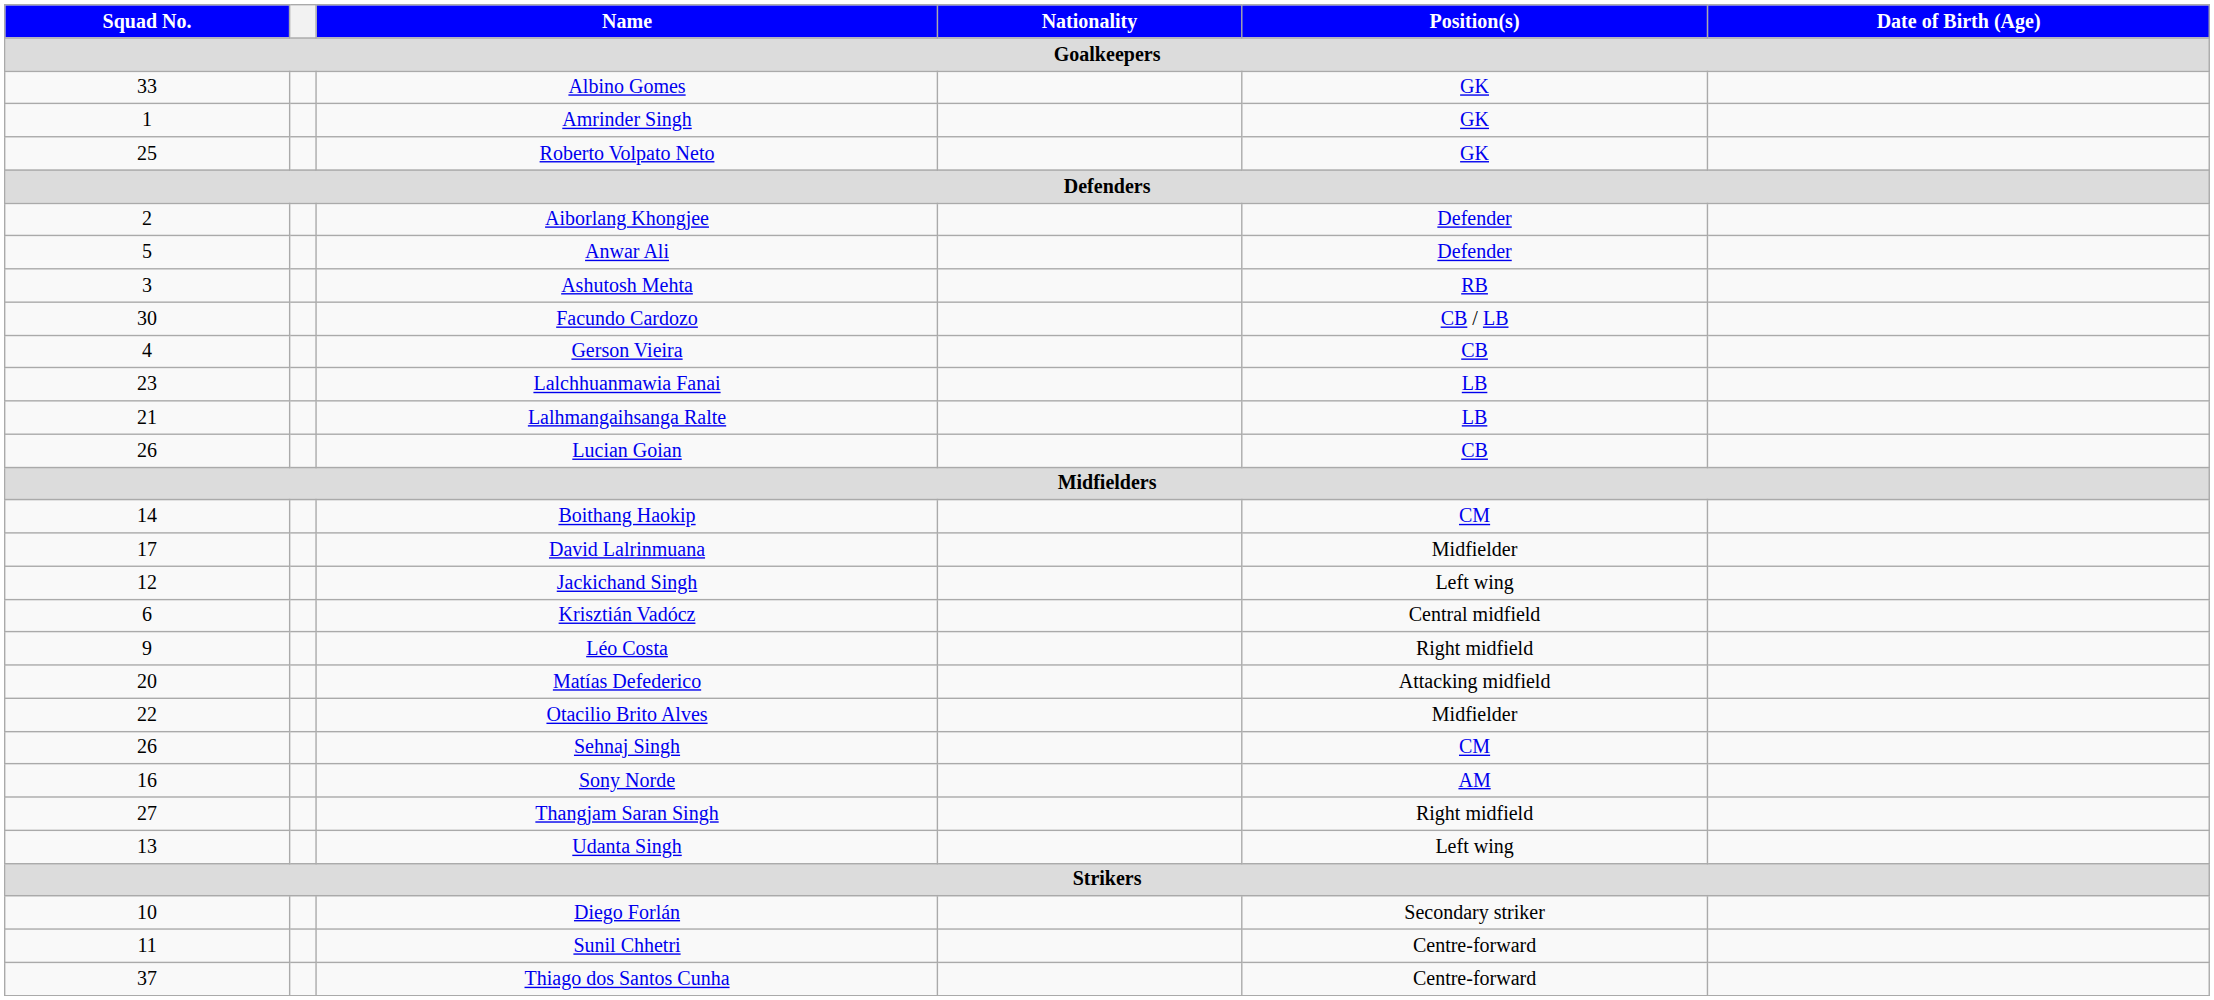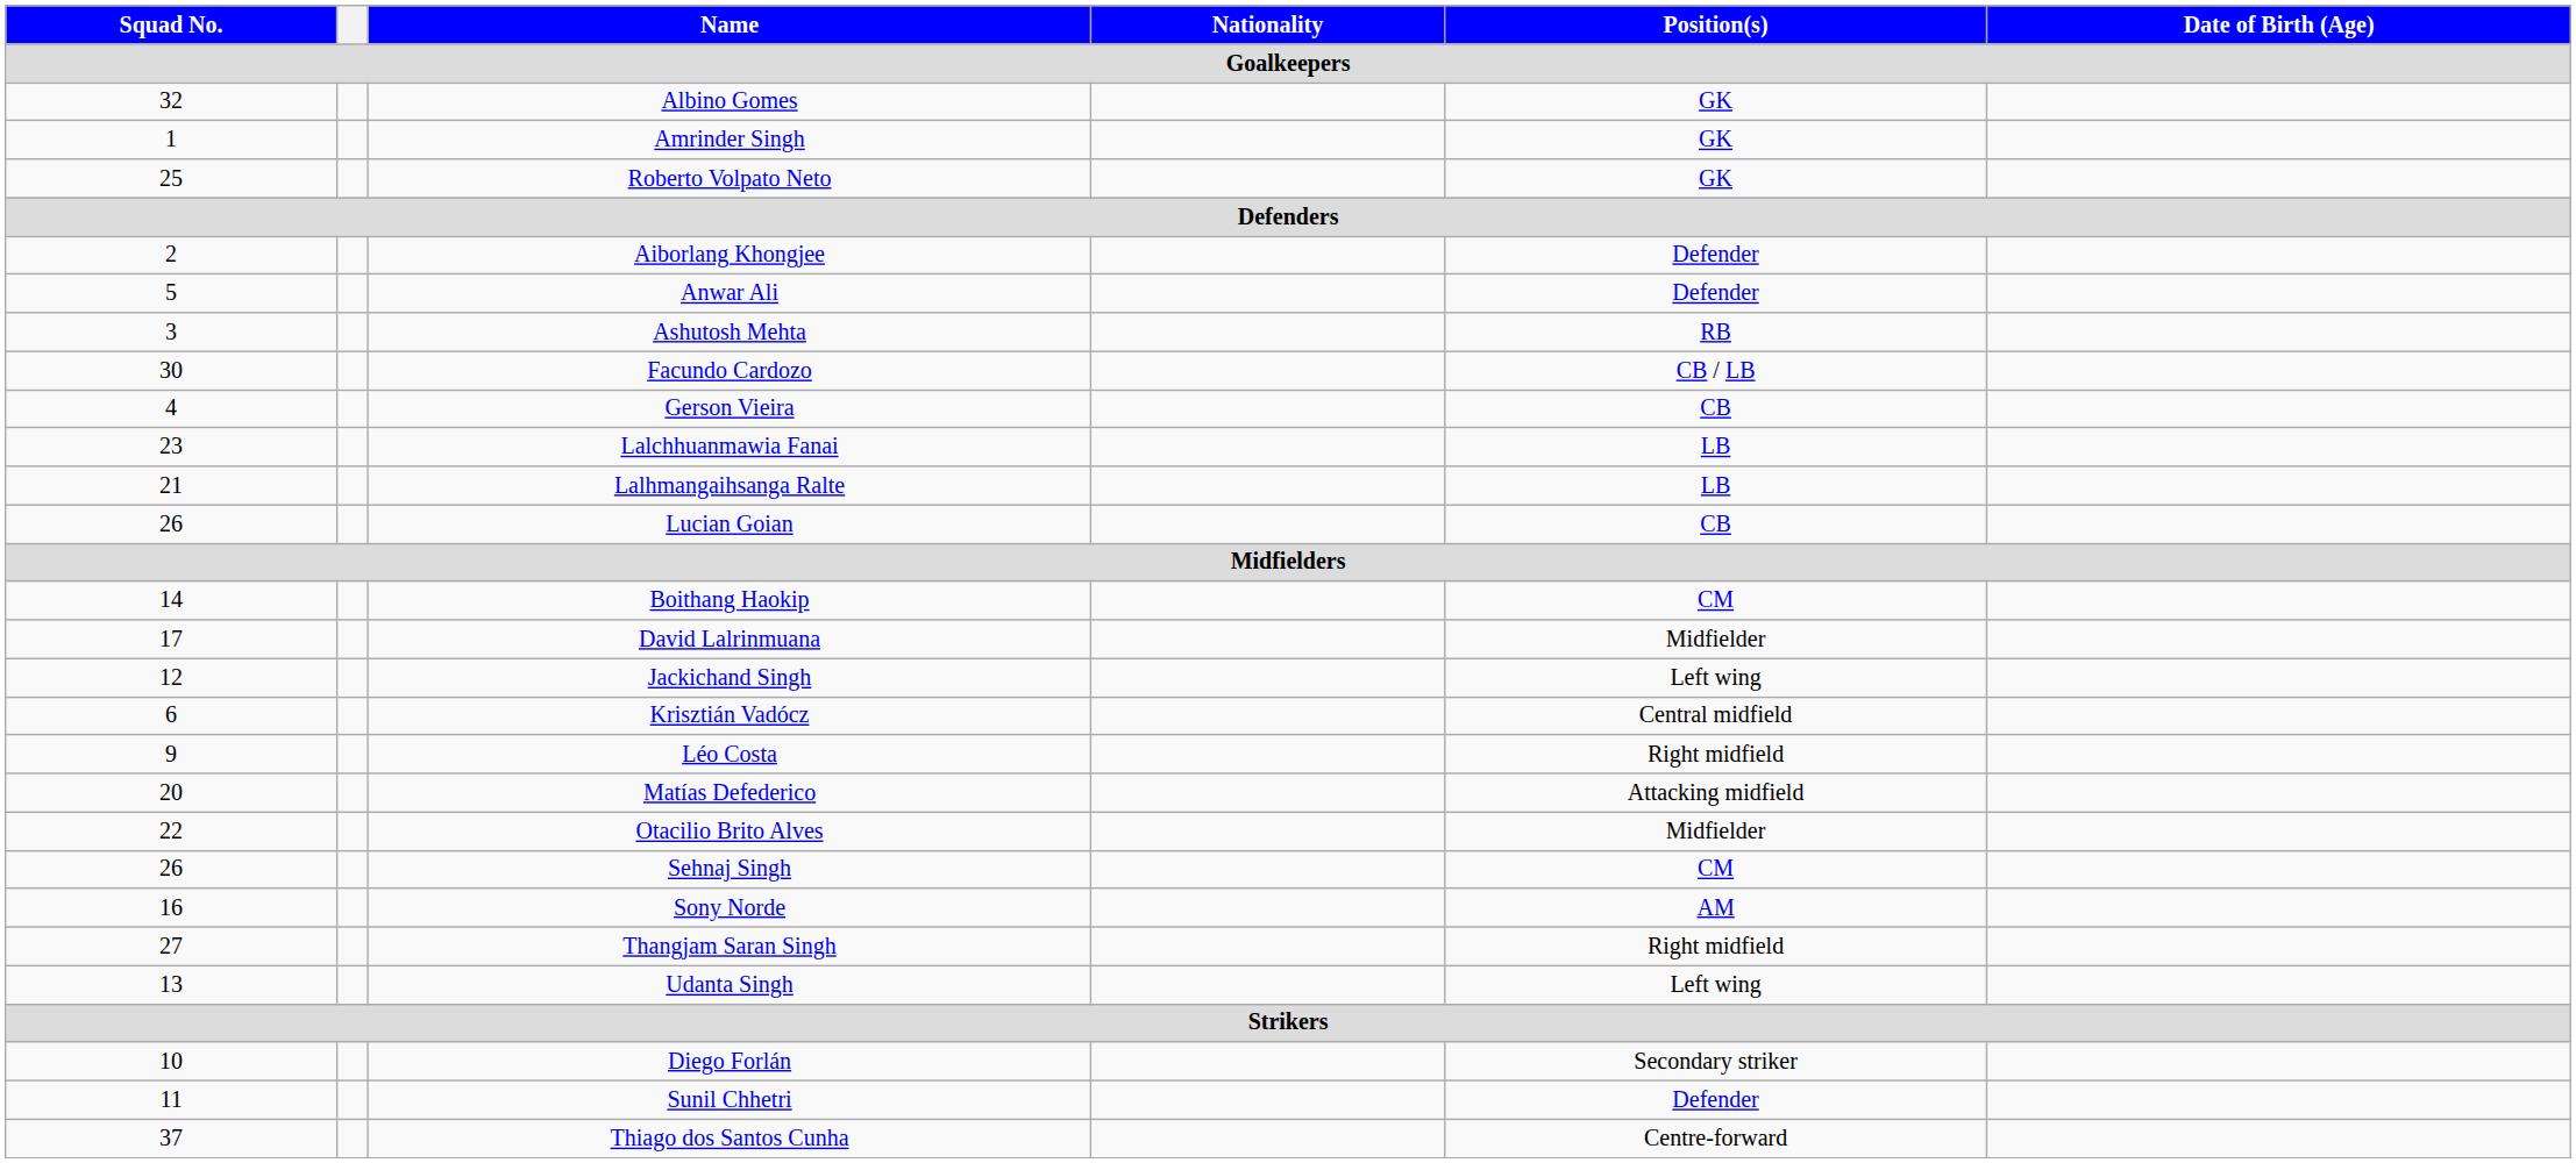 <table class="wikitable" style="text-align:center; font-size:90%; width:80%;">
 <tr>
 <th style="background:#00f; color:white; text-align:center;">Squad No.</th>
 <th></th>
 <th style="background:#00f; color:white; text-align:center;">Name</th>
 <th style="background:#00f; color:white; text-align:center;">Nationality</th>
 <th style="background:#00f; color:white; text-align:center;">Position(s)</th>
 <th style="background:#00f; color:white; text-align:center;">Date of Birth (Age)</th>
 </tr>
 <tr>
 <th colspan="6" style="background:#dcdcdc; text-align:center">Goalkeepers</th>
 </tr>
 <tr>
-<td>33</td>
+<td>32</td>
 <td></td>
 <td><a href='#'>Albino Gomes</a></td>
 <td></td>
 <td><a href='#'>GK</a></td>
 <td></td>
 </tr>
 <tr>
 <td>1</td>
 <td></td>
 <td><a href='#'>Amrinder Singh</a></td>
 <td></td>
 <td><a href='#'>GK</a></td>
 <td></td>
 </tr>
 <tr>
 <td>25</td>
 <td></td>
 <td><a href='#'>Roberto Volpato Neto</a></td>
 <td></td>
 <td><a href='#'>GK</a></td>
 <td></td>
 </tr>
 <tr>
 <th colspan="6" style="background:#dcdcdc; text-align:center">Defenders</th>
 </tr>
 <tr>
 <td>2</td>
 <td></td>
 <td><a href='#'>Aiborlang Khongjee</a></td>
 <td></td>
 <td><a href='#'>Defender</a></td>
 <td></td>
 </tr>
 <tr>
 <td>5</td>
 <td></td>
 <td><a href='#'>Anwar Ali</a></td>
 <td></td>
 <td><a href='#'>Defender</a></td>
 <td></td>
 </tr>
 <tr>
 <td>3</td>
 <td></td>
 <td><a href='#'>Ashutosh Mehta</a></td>
 <td></td>
 <td><a href='#'>RB</a></td>
 <td></td>
 </tr>
 <tr>
 <td>30</td>
 <td></td>
 <td><a href='#'>Facundo Cardozo</a></td>
 <td></td>
 <td><a href='#'>CB</a> / <a href='#'>LB</a></td>
 <td></td>
 </tr>
 <tr>
 <td>4</td>
 <td></td>
 <td><a href='#'>Gerson Vieira</a></td>
 <td></td>
 <td><a href='#'>CB</a></td>
 <td></td>
 </tr>
 <tr>
 <td>23</td>
 <td></td>
 <td><a href='#'>Lalchhuanmawia Fanai</a></td>
 <td></td>
 <td><a href='#'>LB</a></td>
 <td></td>
 </tr>
 <tr>
 <td>21</td>
 <td></td>
 <td><a href='#'>Lalhmangaihsanga Ralte</a></td>
 <td></td>
 <td><a href='#'>LB</a></td>
 <td></td>
 </tr>
 <tr>
 <td>26</td>
 <td></td>
 <td><a href='#'>Lucian Goian</a></td>
 <td></td>
 <td><a href='#'>CB</a></td>
 <td></td>
 </tr>
 <tr>
 <th colspan="6" style="background:#dcdcdc; text-align:center">Midfielders</th>
 </tr>
 <tr>
 <td>14</td>
 <td></td>
 <td><a href='#'>Boithang Haokip</a></td>
 <td></td>
 <td><a href='#'>CM</a></td>
 <td></td>
 </tr>
 <tr>
 <td>17</td>
 <td></td>
 <td><a href='#'>David Lalrinmuana</a></td>
 <td></td>
 <td>Midfielder</td>
 <td></td>
 </tr>
 <tr>
 <td>12</td>
 <td></td>
 <td><a href='#'>Jackichand Singh</a></td>
 <td></td>
 <td>Left wing</td>
 <td></td>
 </tr>
 <tr>
 <td>6</td>
 <td></td>
 <td><a href='#'>Krisztián Vadócz</a></td>
 <td></td>
 <td>Central midfield</td>
 <td></td>
 </tr>
 <tr>
 <td>9</td>
 <td></td>
 <td><a href='#'>Léo Costa</a></td>
 <td></td>
 <td>Right midfield</td>
 <td></td>
 </tr>
 <tr>
 <td>20</td>
 <td></td>
 <td><a href='#'>Matías Defederico</a></td>
 <td></td>
 <td>Attacking midfield</td>
 <td></td>
 </tr>
 <tr>
 <td>22</td>
 <td></td>
 <td><a href='#'>Otacilio Brito Alves</a></td>
 <td></td>
 <td>Midfielder</td>
 <td></td>
 </tr>
 <tr>
 <td>26</td>
 <td></td>
 <td><a href='#'>Sehnaj Singh</a></td>
 <td></td>
 <td><a href='#'>CM</a></td>
 <td></td>
 </tr>
 <tr>
 <td>16</td>
 <td></td>
 <td><a href='#'>Sony Norde</a></td>
 <td></td>
 <td><a href='#'>AM</a></td>
 <td></td>
 </tr>
 <tr>
 <td>27</td>
 <td></td>
 <td><a href='#'>Thangjam Saran Singh</a></td>
 <td></td>
 <td>Right midfield</td>
 <td></td>
 </tr>
 <tr>
 <td>13</td>
 <td></td>
 <td><a href='#'>Udanta Singh</a></td>
 <td></td>
 <td>Left wing</td>
 <td></td>
 </tr>
 <tr>
 <th colspan="6" style="background:#dcdcdc; text-align:center">Strikers</th>
 </tr>
 <tr>
 <td>10</td>
 <td></td>
 <td><a href='#'>Diego Forlán</a></td>
 <td></td>
 <td>Secondary striker</td>
 <td></td>
 </tr>
 <tr>
 <td>11</td>
 <td></td>
 <td><a href='#'>Sunil Chhetri</a></td>
 <td></td>
-<td>Centre-forward</td>
+<td><a href='#'>Defender</a></td>
 <td></td>
 </tr>
 <tr>
 <td>37</td>
 <td></td>
 <td><a href='#'>Thiago dos Santos Cunha</a></td>
 <td></td>
 <td>Centre-forward</td>
 <td></td>
 </tr>
 <tr>
 </tr>
 </table>
